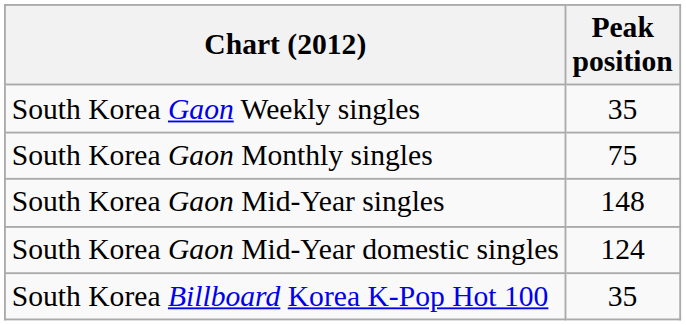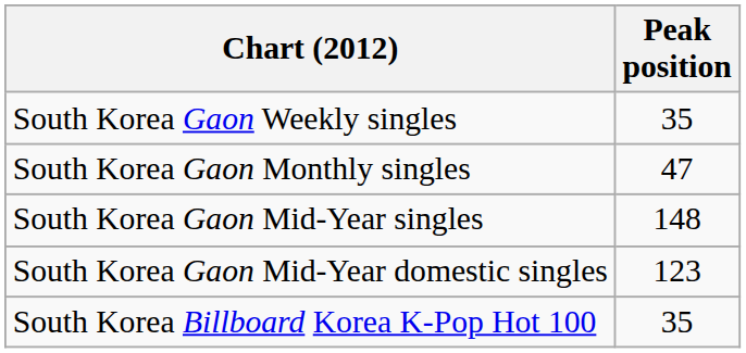 <table class="wikitable">
 <tr>
 <th>Chart (2012)</th>
 <th>Peak <br> position</th>
 </tr>
 <tr>
 <td>South Korea <em><a href='#'>Gaon</a></em> Weekly singles</td>
 <td align=center>35</td>
 </tr>
 <tr>
 <td>South Korea <em>Gaon</em> Monthly singles</td>
-<td align=center>75</td>
+<td align=center>47</td>
 </tr>
 <tr>
 <td>South Korea <em>Gaon</em> Mid-Year singles</td>
 <td align=center>148</td>
 </tr>
 <tr>
 <td>South Korea <em>Gaon</em> Mid-Year domestic singles</td>
-<td align=center>124</td>
+<td align=center>123</td>
 </tr>
 <tr>
 <td>South Korea <em><a href='#'>Billboard</a></em> <a href='#'>Korea K-Pop Hot 100</a></td>
 <td align=center>35</td>
 </tr>
 </table>
